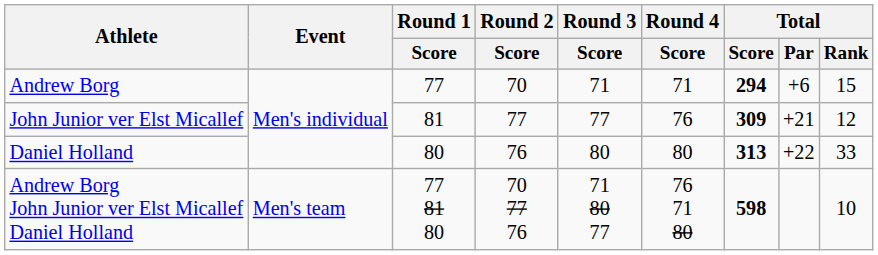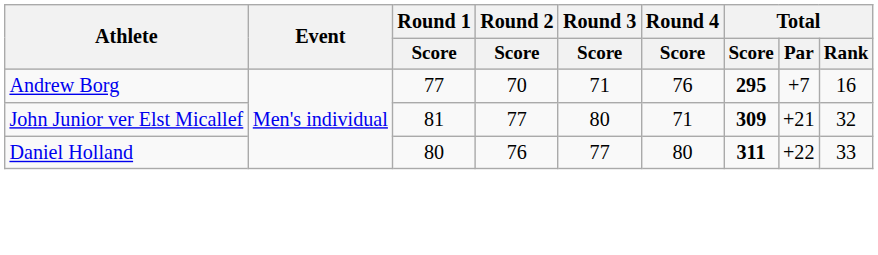 <table class=wikitable style="font-size:90%;">
 <tr>
 <th rowspan=2>Athlete</th>
 <th rowspan=2>Event</th>
 <th>Round 1</th>
 <th>Round 2</th>
 <th>Round 3</th>
 <th>Round 4</th>
 <th colspan=3>Total</th>
 </tr>
 <tr style="font-size:95%">
 <th>Score</th>
 <th>Score</th>
 <th>Score</th>
 <th>Score</th>
 <th>Score</th>
 <th>Par</th>
 <th>Rank</th>
 </tr>
 <tr align=center>
 <td align=left><a href='#'>Andrew Borg</a></td>
 <td style="text-align:left;" rowspan="3"><a href='#'>Men's individual</a></td>
 <td>77</td>
 <td>70</td>
 <td>71</td>
-<td>71</td>
-<td><strong>294</strong></td>
-<td>+6</td>
-<td>15</td>
+<td>76</td>
+<td><strong>295</strong></td>
+<td>+7</td>
+<td>16</td>
 </tr>
 <tr align=center>
 <td align=left><a href='#'>John Junior ver Elst Micallef</a></td>
 <td>81</td>
 <td>77</td>
-<td>77</td>
-<td>76</td>
+<td>80</td>
+<td>71</td>
 <td><strong>309</strong></td>
 <td>+21</td>
-<td>12</td>
+<td>32</td>
 </tr>
 <tr align=center>
 <td align=left><a href='#'>Daniel Holland</a></td>
 <td>80</td>
 <td>76</td>
+<td>77</td>
 <td>80</td>
-<td>80</td>
-<td><strong>313</strong></td>
+<td><strong>311</strong></td>
 <td>+22</td>
 <td>33</td>
 </tr>
-<tr align=center>
-<td align=left><a href='#'>Andrew Borg</a><br><a href='#'>John Junior ver Elst Micallef</a><br><a href='#'>Daniel Holland</a></td>
-<td style="text-align:left;"><a href='#'>Men's team</a></td>
-<td>77<br><s>81</s><br>80</td>
-<td>70<br><s>77</s><br>76</td>
-<td>71<br><s>80</s><br>77</td>
-<td>76<br>71<br><s>80</s></td>
-<td><strong>598</strong></td>
-<td></td>
-<td>10</td>
-</tr>
 </table>
